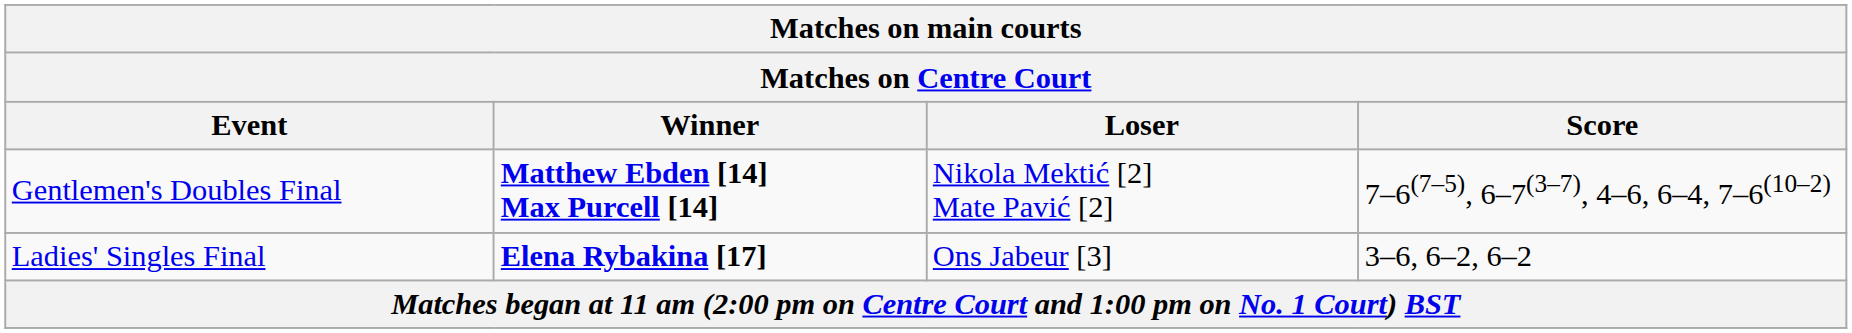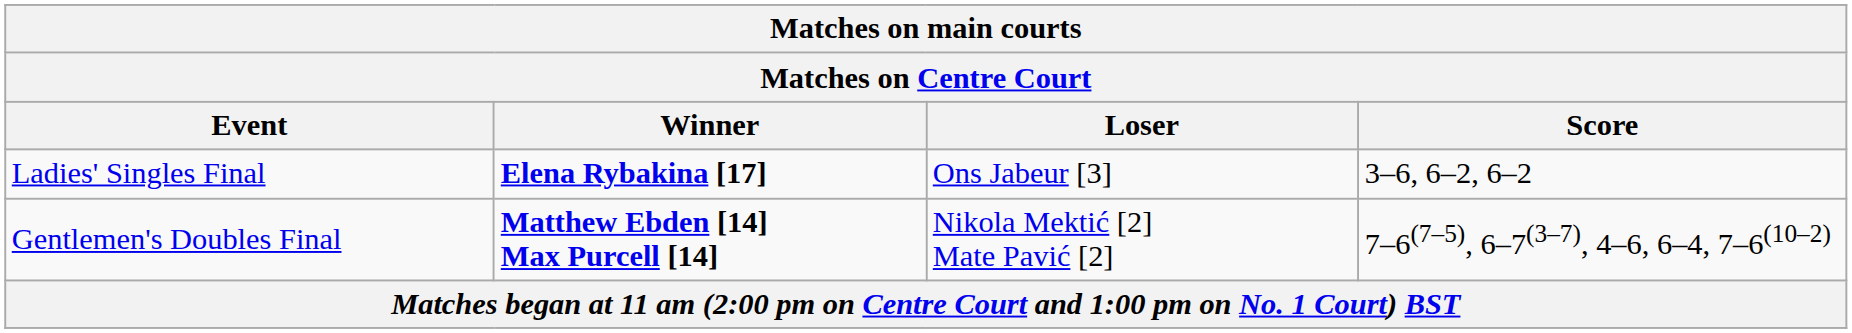 <table class="wikitable collapsible uncollapsed" style="margin:auto;">
 <tr>
 <th colspan="4" style="white-space:nowrap;">Matches on main courts</th>
 </tr>
 <tr>
 <th colspan="4">Matches on <a href='#'>Centre Court</a></th>
 </tr>
 <tr>
 <th width="250">Event</th>
 <th width="220">Winner</th>
 <th width="220">Loser</th>
 <th width="250">Score</th>
 </tr>
 <tr>
+<td><a href='#'>Ladies' Singles Final</a></td>
+<td><strong> <a href='#'>Elena Rybakina</a> [17]</strong></td>
+<td> <a href='#'>Ons Jabeur</a> [3]</td>
+<td>3–6, 6–2, 6–2</td>
+</tr>
+<tr>
 <td><a href='#'>Gentlemen's Doubles Final</a></td>
 <td><strong> <a href='#'>Matthew Ebden</a> [14]<br>  <a href='#'>Max Purcell</a> [14]</strong></td>
 <td> <a href='#'>Nikola Mektić</a> [2]<br>  <a href='#'>Mate Pavić</a> [2]</td>
 <td>7–6<sup>(7–5)</sup>, 6–7<sup>(3–7)</sup>, 4–6, 6–4, 7–6<sup>(10–2)</sup></td>
 </tr>
 <tr>
-<td><a href='#'>Ladies' Singles Final</a></td>
-<td><strong> <a href='#'>Elena Rybakina</a> [17]</strong></td>
-<td> <a href='#'>Ons Jabeur</a> [3]</td>
-<td>3–6, 6–2, 6–2</td>
-</tr>
-<tr>
 <th colspan=4><em>Matches began at 11 am (2:00 pm on <a href='#'>Centre Court</a> and 1:00 pm on <a href='#'>No. 1 Court</a>) <a href='#'>BST</a></em></th>
 </tr>
 </table>
